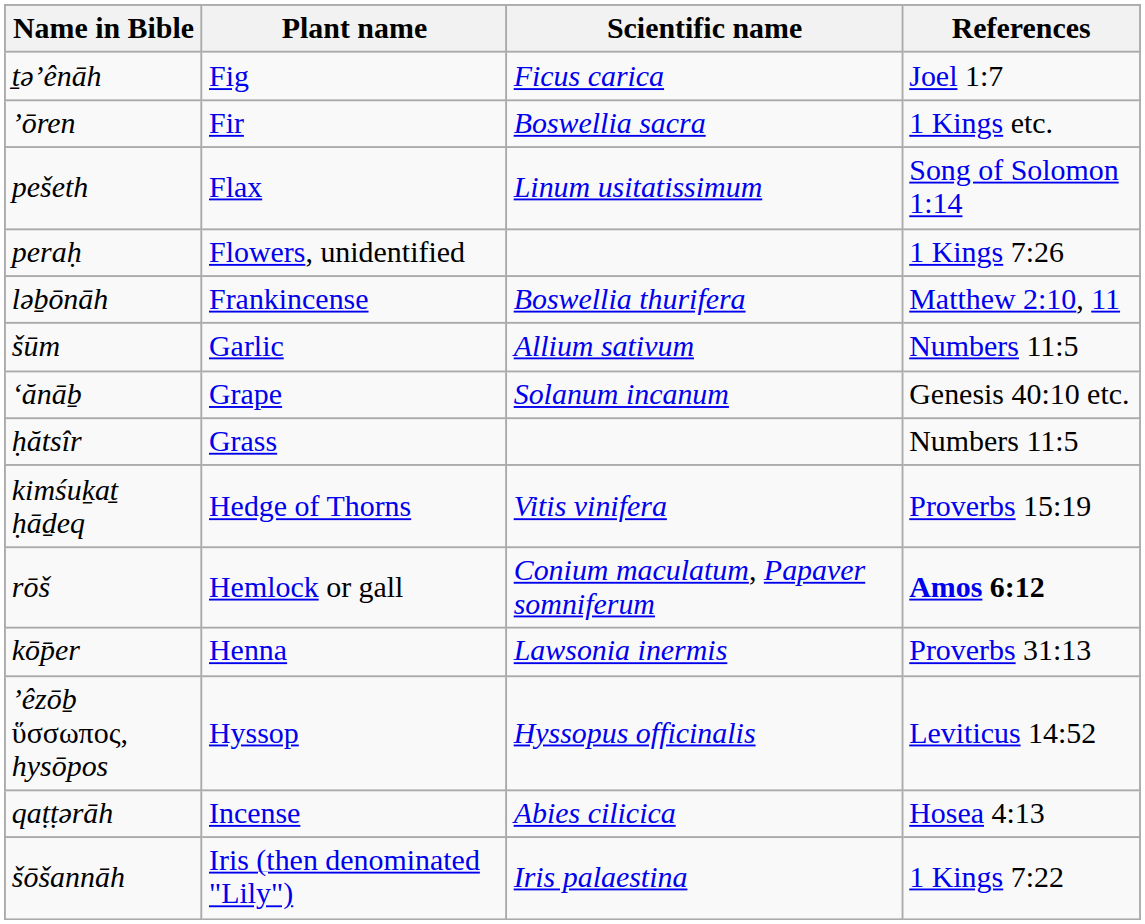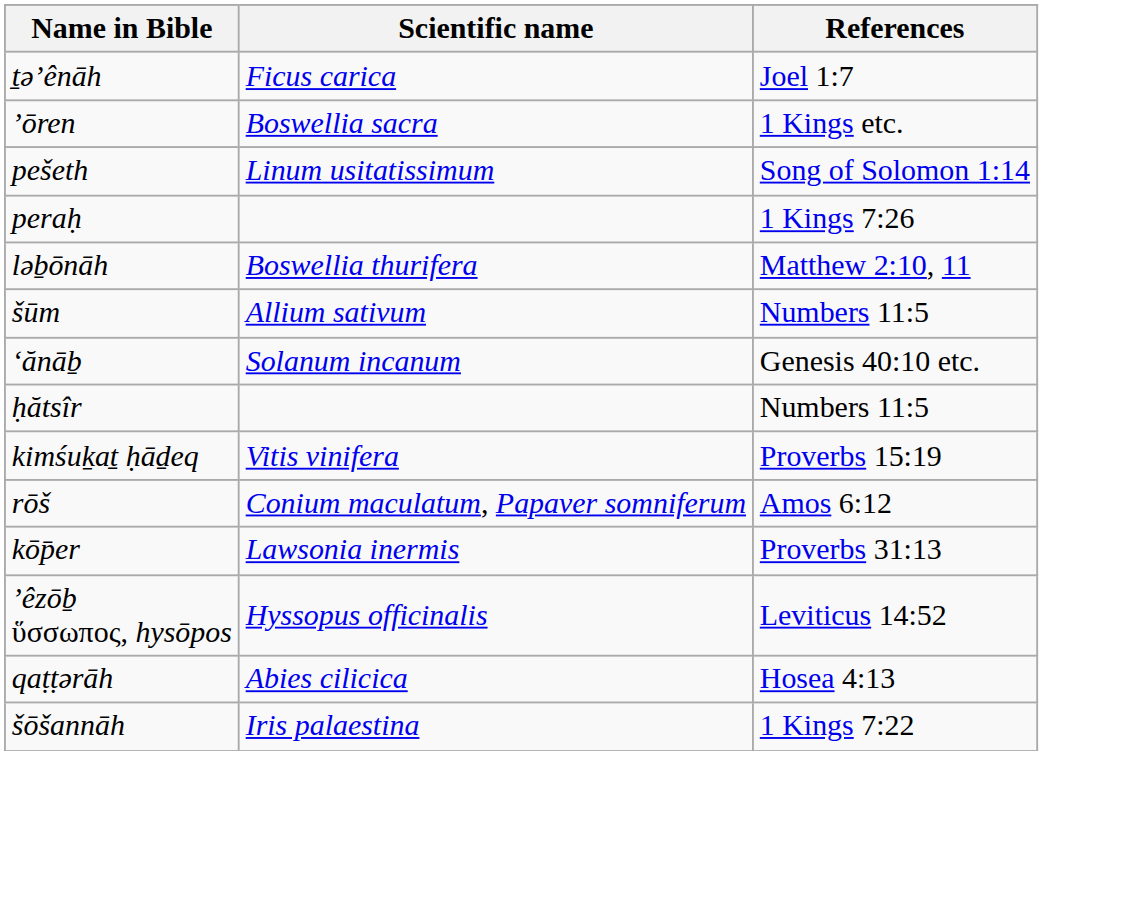 <table class="wikitable sortable">
 <tr>
 <th>Name in Bible</th>
-<th>Plant name</th>
 <th>Scientific name</th>
 <th>References</th>
 </tr>
 <tr>
 <td> <em>ṯə’ênāh</em></td>
-<td><a href='#'>Fig</a></td>
 <td><em><a href='#'>Ficus carica</a></em></td>
 <td><a href='#'>Joel</a> 1:7</td>
 </tr>
 <tr>
 <td> <em>’ōren</em></td>
-<td><a href='#'>Fir</a></td>
 <td><em><a href='#'>Boswellia sacra</a></em></td>
 <td><a href='#'>1 Kings</a> etc.</td>
 </tr>
 <tr>
 <td> <em>pešeth</em></td>
-<td><a href='#'>Flax</a></td>
 <td><em><a href='#'>Linum usitatissimum</a></em></td>
 <td><a href='#'>Song of Solomon 1:14</a></td>
 </tr>
 <tr>
 <td> <em>peraḥ </em></td>
-<td><a href='#'>Flowers</a>, unidentified</td>
 <td></td>
 <td><a href='#'>1 Kings</a> 7:26</td>
 </tr>
 <tr>
 <td> <em>ləḇōnāh</em></td>
-<td><a href='#'>Frankincense</a></td>
 <td><em><a href='#'>Boswellia thurifera</a></em></td>
 <td><a href='#'>Matthew 2:10</a>, <a href='#'>11</a></td>
 </tr>
 <tr>
 <td> <em>šūm</em></td>
-<td><a href='#'>Garlic</a></td>
 <td><em><a href='#'>Allium sativum</a></em></td>
 <td><a href='#'>Numbers</a> 11:5</td>
 </tr>
 <tr>
 <td> <em>‘ănāḇ</em></td>
-<td><a href='#'>Grape</a></td>
 <td><em><a href='#'>Solanum incanum</a></em></td>
 <td>Genesis 40:10 etc.</td>
 </tr>
 <tr>
 <td> <em>ḥătsîr</em></td>
-<td><a href='#'>Grass</a></td>
 <td></td>
 <td>Numbers 11:5</td>
 </tr>
 <tr>
 <td> <em>kimśuḵaṯ ḥāḏeq</em></td>
-<td><a href='#'>Hedge of Thorns</a></td>
 <td><em><a href='#'>Vitis vinifera</a></em></td>
 <td><a href='#'>Proverbs</a> 15:19</td>
 </tr>
 <tr>
 <td> <em>rōš</em></td>
-<td><a href='#'>Hemlock</a> or gall</td>
 <td><em><a href='#'>Conium maculatum</a></em>, <em><a href='#'>Papaver somniferum</a></em></td>
-<td><strong><a href='#'>Amos</a> 6:12</strong></td>
+<td><a href='#'>Amos</a> 6:12</td>
 </tr>
 <tr>
 <td> <em>kōp̄er</em></td>
-<td><a href='#'>Henna</a></td>
 <td><em><a href='#'>Lawsonia inermis</a></em></td>
 <td><a href='#'>Proverbs</a> 31:13</td>
 </tr>
 <tr>
 <td> <em>’êzōḇ</em><br>ὕσσωπος, <em>hysōpos</em></td>
-<td><a href='#'>Hyssop</a></td>
 <td><em><a href='#'>Hyssopus officinalis</a></em></td>
 <td><a href='#'>Leviticus</a> 14:52</td>
 </tr>
 <tr>
 <td> <em>qaṭṭərāh</em></td>
-<td><a href='#'>Incense</a></td>
 <td><em><a href='#'>Abies cilicica</a></em></td>
 <td><a href='#'>Hosea</a> 4:13</td>
 </tr>
 <tr>
 <td> <em>šōšannāh</em></td>
-<td><a href='#'>Iris (then denominated "Lily")</a></td>
 <td><em><a href='#'>Iris palaestina</a></em></td>
 <td><a href='#'>1 Kings</a> 7:22</td>
 </tr>
 </table>
